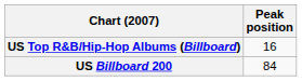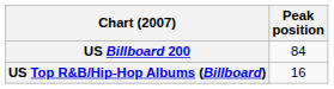 <table class="wikitable sortable plainrowheaders" style="text-align:center">
 <tr>
 <th scope="col">Chart (2007)</th>
 <th scope="col">Peak<br> position</th>
 </tr>
 <tr>
+<th scope="row">US <a href='#'><em>Billboard</em> 200</a></th>
+<td>84</td>
+</tr>
+<tr>
 <th scope="row">US <a href='#'>Top R&B/Hip-Hop Albums</a> (<em><a href='#'>Billboard</a></em>)</th>
 <td>16</td>
 </tr>
-<tr>
-<th scope="row">US <a href='#'><em>Billboard</em> 200</a></th>
-<td>84</td>
-</tr>
 </table>
